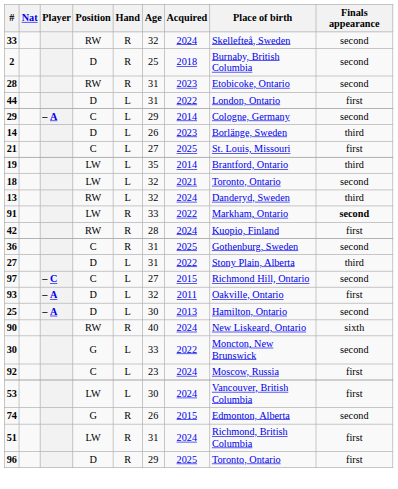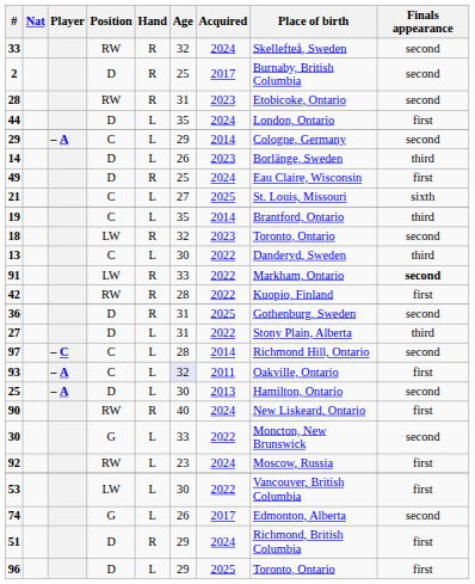 <table class="sortable wikitable plainrowheaders" style="text-align:center;">
 <tr style="background:#ddd;">
 <th>#</th>
 <th><a href='#'>Nat</a></th>
 <th>Player</th>
 <th>Position</th>
 <th>Hand</th>
 <th>Age</th>
 <th>Acquired</th>
 <th>Place of birth</th>
 <th>Finals appearance</th>
 </tr>
 <tr>
 <td><strong>33</strong></td>
 <td></td>
 <th scope="row" style="text-align:left;"></th>
 <td>RW</td>
 <td>R</td>
 <td>32</td>
 <td><a href='#'>2024</a></td>
 <td style="text-align:left;"><a href='#'>Skellefteå, Sweden</a></td>
 <td>second </td>
 </tr>
 <tr>
 <td><strong>2</strong></td>
 <td></td>
 <th scope="row" style="text-align:left;"></th>
 <td>D</td>
 <td>R</td>
 <td>25</td>
-<td><a href='#'>2018</a></td>
+<td><a href='#'>2017</a></td>
 <td style="text-align:left;"><a href='#'>Burnaby, British Columbia</a></td>
 <td>second </td>
 </tr>
 <tr>
 <td><strong>28</strong></td>
 <td></td>
 <th scope="row" style="text-align:left;"></th>
 <td>RW</td>
 <td>R</td>
 <td>31</td>
 <td><a href='#'>2023</a></td>
 <td style="text-align:left;"><a href='#'>Etobicoke, Ontario</a></td>
 <td>second </td>
 </tr>
 <tr>
 <td><strong>44</strong></td>
 <td></td>
 <th scope="row" style="text-align:left;"></th>
 <td>D</td>
 <td>L</td>
-<td>31</td>
-<td><a href='#'>2022</a></td>
+<td>35</td>
+<td><a href='#'>2024</a></td>
 <td style="text-align:left;"><a href='#'>London, Ontario</a></td>
 <td>first</td>
 </tr>
 <tr>
 </tr>
 <tr>
 </tr>
 <tr>
 <td><strong>29</strong></td>
 <td></td>
 <th scope="row" style="text-align:left;"> – <strong><a href='#'>A</a></strong></th>
 <td>C</td>
 <td>L</td>
 <td>29</td>
 <td><a href='#'>2014</a></td>
 <td style="text-align:left;"><a href='#'>Cologne, Germany</a></td>
 <td>second </td>
 </tr>
 <tr>
 <td><strong>14</strong></td>
 <td></td>
 <th scope="row" style="text-align:left;"></th>
 <td>D</td>
 <td>L</td>
 <td>26</td>
 <td><a href='#'>2023</a></td>
 <td style="text-align:left;"><a href='#'>Borlänge, Sweden</a></td>
 <td>third </td>
 </tr>
 <tr>
+<td><strong>49</strong></td>
+<td></td>
+<th scope="row" style="text-align:left;"></th>
+<td>D</td>
+<td>R</td>
+<td>25</td>
+<td><a href='#'>2024</a></td>
+<td style="text-align:left;"><a href='#'>Eau Claire, Wisconsin</a></td>
+<td>first</td>
+</tr>
+<tr>
 <td><strong>21</strong></td>
 <td></td>
 <th scope="row" style="text-align:left;"></th>
 <td>C</td>
 <td>L</td>
 <td>27</td>
 <td><a href='#'>2025</a></td>
 <td style="text-align:left;"><a href='#'>St. Louis, Missouri</a></td>
-<td>first</td>
+<td>sixth <br></td>
 </tr>
 <tr>
 </tr>
 <tr>
 <td><strong>19</strong></td>
 <td></td>
 <th scope="row" style="text-align:left;"></th>
-<td>LW</td>
+<td>C</td>
 <td>L</td>
 <td>35</td>
 <td><a href='#'>2014</a></td>
 <td style="text-align:left;"><a href='#'>Brantford, Ontario</a></td>
 <td>third </td>
 </tr>
 <tr>
 <td><strong>18</strong></td>
 <td></td>
 <th scope="row" style="text-align:left;"></th>
 <td>LW</td>
-<td>L</td>
+<td>R</td>
 <td>32</td>
-<td><a href='#'>2021</a></td>
+<td><a href='#'>2023</a></td>
 <td style="text-align:left;"><a href='#'>Toronto, Ontario</a></td>
 <td>second </td>
 </tr>
 <tr>
 <td><strong>13</strong></td>
 <td></td>
 <th scope="row" style="text-align:left;"></th>
-<td>RW</td>
+<td>C</td>
 <td>L</td>
-<td>32</td>
-<td><a href='#'>2024</a></td>
+<td>30</td>
+<td><a href='#'>2022</a></td>
 <td style="text-align:left;"><a href='#'>Danderyd, Sweden</a></td>
 <td>third <br></td>
 </tr>
 <tr>
 <td><strong>91</strong></td>
 <td></td>
 <th scope="row" style="text-align:left;"></th>
 <td>LW</td>
 <td>R</td>
 <td>33</td>
 <td><a href='#'>2022</a></td>
 <td style="text-align:left;"><a href='#'>Markham, Ontario</a></td>
 <td><strong>second </strong></td>
 </tr>
 <tr>
 <td><strong>42</strong></td>
 <td></td>
 <th scope="row" style="text-align:left;"></th>
 <td>RW</td>
 <td>R</td>
 <td>28</td>
-<td><a href='#'>2024</a></td>
+<td><a href='#'>2022</a></td>
 <td style="text-align:left;"><a href='#'>Kuopio, Finland</a></td>
 <td>first</td>
 </tr>
 <tr>
 </tr>
 <tr>
 <td><strong>36</strong></td>
 <td></td>
 <th scope="row" style="text-align:left;"></th>
-<td>C</td>
+<td>D</td>
 <td>R</td>
 <td>31</td>
 <td><a href='#'>2025</a></td>
 <td style="text-align:left;"><a href='#'>Gothenburg, Sweden</a></td>
 <td>second </td>
 </tr>
 <tr>
 <td><strong>27</strong></td>
 <td></td>
 <th scope="row" style="text-align:left;"></th>
 <td>D</td>
 <td>L</td>
 <td>31</td>
 <td><a href='#'>2022</a></td>
 <td style="text-align:left;"><a href='#'>Stony Plain, Alberta</a></td>
 <td>third </td>
 </tr>
 <tr>
 <td><strong>97</strong></td>
 <td></td>
 <th scope="row" style="text-align:left;"> – <strong><a href='#'>C</a></strong></th>
 <td>C</td>
 <td>L</td>
-<td>27</td>
-<td><a href='#'>2015</a></td>
+<td>28</td>
+<td><a href='#'>2014</a></td>
 <td style="text-align:left;"><a href='#'>Richmond Hill, Ontario</a></td>
 <td>second </td>
 </tr>
 <tr>
 <td><strong>93</strong></td>
 <td></td>
 <th scope="row" style="text-align:left;"> – <strong><a href='#'>A</a></strong></th>
-<td>D</td>
+<td>C</td>
 <td>L</td>
-<td>32</td>
+<td style="background: lavender;">32</td>
 <td><a href='#'>2011</a></td>
 <td style="text-align:left;"><a href='#'>Oakville, Ontario</a></td>
 <td>first</td>
 </tr>
 <tr>
 <td><strong>25</strong></td>
 <td></td>
 <th scope="row" style="text-align:left;"> – <strong><a href='#'>A</a></strong></th>
 <td>D</td>
 <td>L</td>
 <td>30</td>
 <td><a href='#'>2013</a></td>
 <td style="text-align:left;"><a href='#'>Hamilton, Ontario</a></td>
 <td>second </td>
 </tr>
 <tr>
 <td><strong>90</strong></td>
 <td></td>
 <th scope="row" style="text-align:left;"></th>
 <td>RW</td>
 <td>R</td>
 <td>40</td>
 <td><a href='#'>2024</a></td>
 <td style="text-align:left;"><a href='#'>New Liskeard, Ontario</a></td>
-<td>sixth <br></td>
+<td>first</td>
 </tr>
 <tr>
 <td><strong>30</strong></td>
 <td></td>
 <th scope="row" style="text-align:left;"></th>
 <td>G</td>
 <td>L</td>
 <td>33</td>
 <td><a href='#'>2022</a></td>
 <td style="text-align:left;"><a href='#'>Moncton, New Brunswick</a></td>
 <td>second </td>
 </tr>
 <tr>
 <td><strong>92</strong></td>
 <td></td>
 <th scope="row" style="text-align:left;"></th>
-<td>C</td>
+<td>RW</td>
 <td>L</td>
 <td>23</td>
 <td><a href='#'>2024</a></td>
 <td style="text-align:left;"><a href='#'>Moscow, Russia</a></td>
 <td>first</td>
 </tr>
 <tr>
 </tr>
 <tr>
 </tr>
 <tr>
 </tr>
 <tr>
 <td><strong>53</strong></td>
 <td></td>
 <th scope="row" style="text-align:left;"></th>
 <td>LW</td>
 <td>L</td>
 <td>30</td>
-<td><a href='#'>2024</a></td>
+<td><a href='#'>2022</a></td>
 <td style="text-align:left;"><a href='#'>Vancouver, British Columbia</a></td>
 <td>first</td>
 </tr>
 <tr>
 <td><strong>74</strong></td>
 <td></td>
 <th scope="row" style="text-align:left;"></th>
 <td>G</td>
-<td>R</td>
+<td>L</td>
 <td>26</td>
-<td><a href='#'>2015</a></td>
+<td><a href='#'>2017</a></td>
 <td style="text-align:left;"><a href='#'>Edmonton, Alberta</a></td>
 <td>second </td>
 </tr>
 <tr>
 <td><strong>51</strong></td>
 <td></td>
 <th scope="row" style="text-align:left;"></th>
-<td>LW</td>
+<td>D</td>
 <td>R</td>
-<td>31</td>
+<td>29</td>
 <td><a href='#'>2024</a></td>
 <td style="text-align:left;"><a href='#'>Richmond, British Columbia</a></td>
 <td>first</td>
 </tr>
 <tr>
 <td><strong>96</strong></td>
 <td></td>
 <th scope="row" style="text-align:left;"></th>
 <td>D</td>
-<td>R</td>
+<td>L</td>
 <td>29</td>
 <td><a href='#'>2025</a></td>
 <td style="text-align:left;"><a href='#'>Toronto, Ontario</a></td>
 <td>first</td>
 </tr>
 </table>
